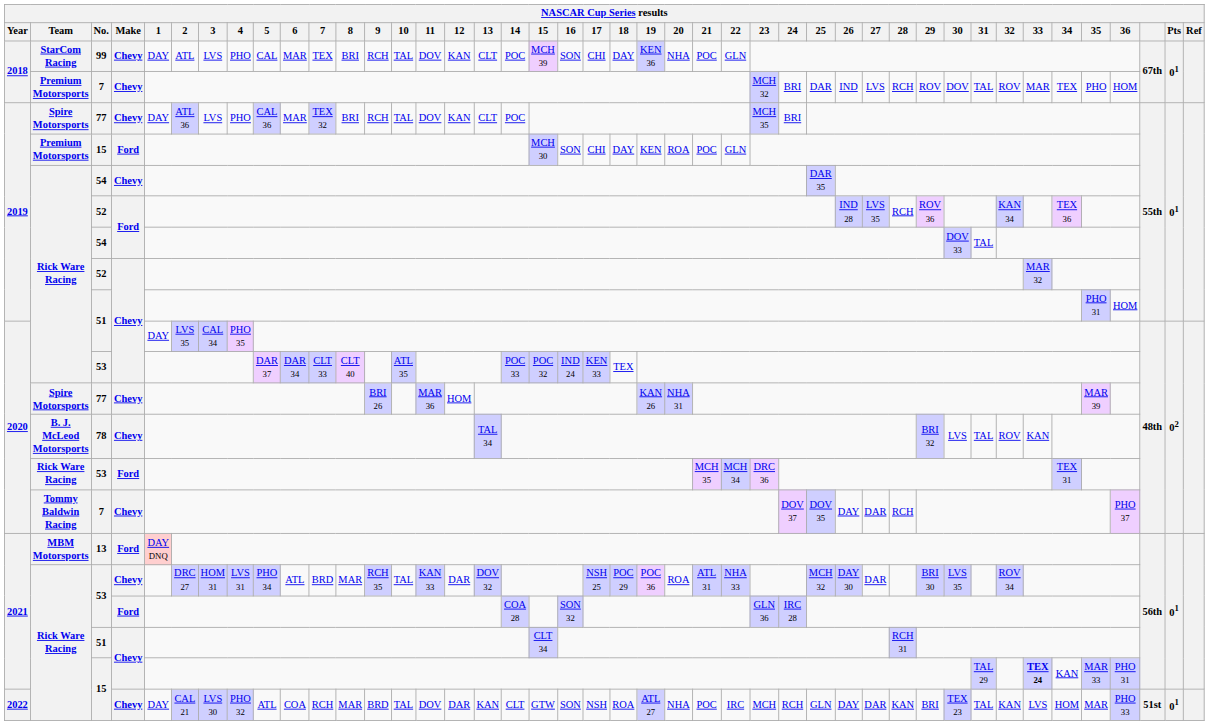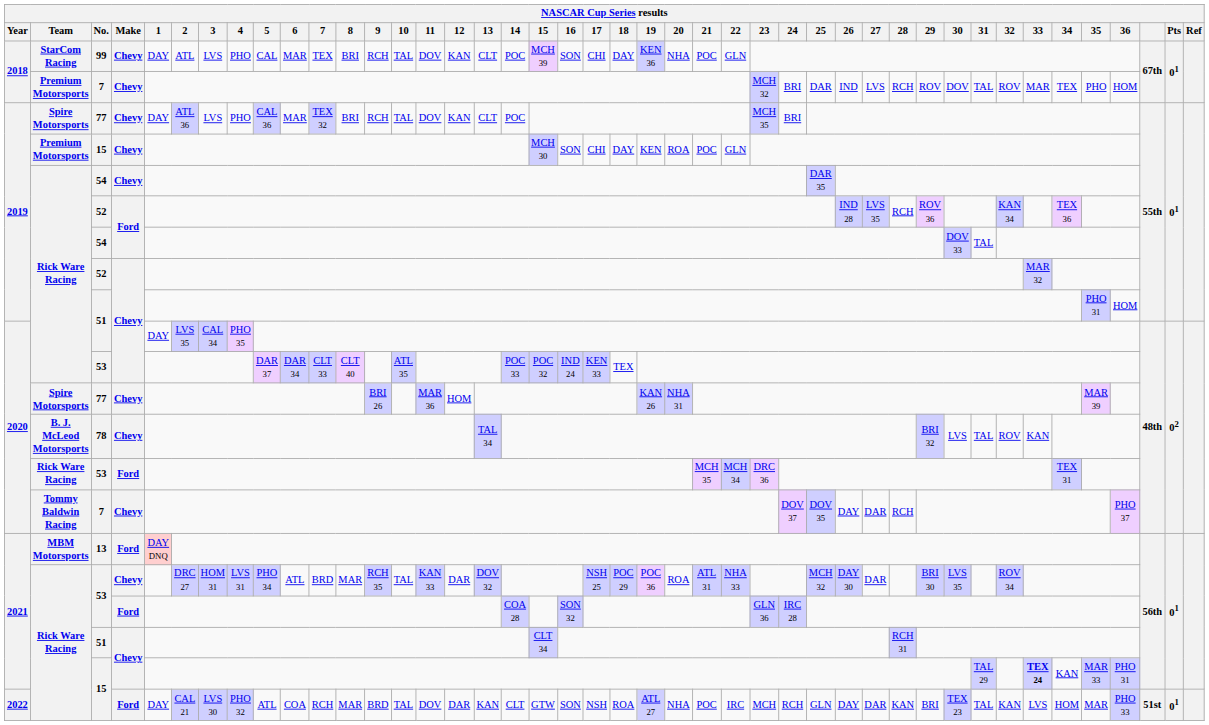 <table class="wikitable" style="text-align:center; font-size:75%">
 <tr>
 <th colspan=43><a href='#'>NASCAR Cup Series</a> results</th>
 </tr>
 <tr>
 <th>Year</th>
 <th>Team</th>
 <th>No.</th>
 <th>Make</th>
 <th>1</th>
 <th>2</th>
 <th>3</th>
 <th>4</th>
 <th>5</th>
 <th>6</th>
 <th>7</th>
 <th>8</th>
 <th>9</th>
 <th>10</th>
 <th>11</th>
 <th>12</th>
 <th>13</th>
 <th>14</th>
 <th>15</th>
 <th>16</th>
 <th>17</th>
 <th>18</th>
 <th>19</th>
 <th>20</th>
 <th>21</th>
 <th>22</th>
 <th>23</th>
 <th>24</th>
 <th>25</th>
 <th>26</th>
 <th>27</th>
 <th>28</th>
 <th>29</th>
 <th>30</th>
 <th>31</th>
 <th>32</th>
 <th>33</th>
 <th>34</th>
 <th>35</th>
 <th>36</th>
 <th></th>
 <th>Pts</th>
 <th>Ref</th>
 </tr>
 <tr>
 <th rowspan=2><a href='#'>2018</a></th>
 <th><a href='#'>StarCom Racing</a></th>
 <th>99</th>
 <th><a href='#'>Chevy</a></th>
 <td><a href='#'>DAY</a></td>
 <td><a href='#'>ATL</a></td>
 <td><a href='#'>LVS</a></td>
 <td><a href='#'>PHO</a></td>
 <td><a href='#'>CAL</a></td>
 <td><a href='#'>MAR</a></td>
 <td><a href='#'>TEX</a></td>
 <td><a href='#'>BRI</a></td>
 <td><a href='#'>RCH</a></td>
 <td><a href='#'>TAL</a></td>
 <td><a href='#'>DOV</a></td>
 <td><a href='#'>KAN</a></td>
 <td><a href='#'>CLT</a></td>
 <td><a href='#'>POC</a></td>
 <td style="background:#EFCFFF;"><a href='#'>MCH</a><br><small>39</small></td>
 <td><a href='#'>SON</a></td>
 <td><a href='#'>CHI</a></td>
 <td><a href='#'>DAY</a></td>
 <td style="background:#CFCFFF;"><a href='#'>KEN</a><br><small>36</small></td>
 <td><a href='#'>NHA</a></td>
 <td><a href='#'>POC</a></td>
 <td><a href='#'>GLN</a></td>
 <td colspan=14></td>
 <th rowspan=2>67th</th>
 <th rowspan=2>0<sup>1</sup></th>
 <th rowspan=2></th>
 </tr>
 <tr>
 <th><a href='#'>Premium Motorsports</a></th>
 <th>7</th>
 <th><a href='#'>Chevy</a></th>
 <td colspan=22></td>
 <td style="background:#CFCFFF;"><a href='#'>MCH</a><br><small>32</small></td>
 <td><a href='#'>BRI</a></td>
 <td><a href='#'>DAR</a></td>
 <td><a href='#'>IND</a></td>
 <td><a href='#'>LVS</a></td>
 <td><a href='#'>RCH</a></td>
 <td><a href='#'>ROV</a></td>
 <td><a href='#'>DOV</a></td>
 <td><a href='#'>TAL</a></td>
 <td><a href='#'>ROV</a></td>
 <td><a href='#'>MAR</a></td>
 <td><a href='#'>TEX</a></td>
 <td><a href='#'>PHO</a></td>
 <td><a href='#'>HOM</a></td>
 </tr>
 <tr>
 <th rowspan=7><a href='#'>2019</a></th>
 <th><a href='#'>Spire Motorsports</a></th>
 <th>77</th>
 <th><a href='#'>Chevy</a></th>
 <td><a href='#'>DAY</a></td>
 <td style="background:#CFCFFF;"><a href='#'>ATL</a><br><small>36</small></td>
 <td><a href='#'>LVS</a></td>
 <td><a href='#'>PHO</a></td>
 <td style="background:#CFCFFF;"><a href='#'>CAL</a><br><small>36</small></td>
 <td><a href='#'>MAR</a></td>
 <td style="background:#CFCFFF;"><a href='#'>TEX</a><br><small>32</small></td>
 <td><a href='#'>BRI</a></td>
 <td><a href='#'>RCH</a></td>
 <td><a href='#'>TAL</a></td>
 <td><a href='#'>DOV</a></td>
 <td><a href='#'>KAN</a></td>
 <td><a href='#'>CLT</a></td>
 <td><a href='#'>POC</a></td>
 <td colspan=8></td>
 <td style="background:#CFCFFF;"><a href='#'>MCH</a><br><small>35</small></td>
 <td><a href='#'>BRI</a></td>
 <td colspan=12></td>
 <th rowspan=7>55th</th>
 <th rowspan=7>0<sup>1</sup></th>
 <th rowspan=7></th>
 </tr>
 <tr>
 <th><a href='#'>Premium Motorsports</a></th>
 <th>15</th>
-<th><a href='#'>Ford</a></th>
+<th><a href='#'>Chevy</a></th>
 <td colspan=14></td>
 <td style="background:#CFCFFF;"><a href='#'>MCH</a><br><small>30</small></td>
 <td><a href='#'>SON</a></td>
 <td><a href='#'>CHI</a></td>
 <td><a href='#'>DAY</a></td>
 <td><a href='#'>KEN</a></td>
 <td><a href='#'>ROA</a></td>
 <td><a href='#'>POC</a></td>
 <td><a href='#'>GLN</a></td>
 <td colspan=14></td>
 </tr>
 <tr>
 <th rowspan=7><a href='#'>Rick Ware Racing</a></th>
 <th>54</th>
 <th><a href='#'>Chevy</a></th>
 <td colspan=24></td>
 <td style="background:#CFCFFF;"><a href='#'>DAR</a><br><small>35</small></td>
 <td colspan=11></td>
 </tr>
 <tr>
 <th>52</th>
 <th rowspan=2><a href='#'>Ford</a></th>
 <td colspan=25></td>
 <td style="background:#CFCFFF;"><a href='#'>IND</a><br><small>28</small></td>
 <td style="background:#CFCFFF;"><a href='#'>LVS</a><br><small>35</small></td>
 <td><a href='#'>RCH</a></td>
 <td style="background:#EFCFFF;"><a href='#'>ROV</a><br><small>36</small></td>
 <td colspan=2></td>
 <td style="background:#CFCFFF;"><a href='#'>KAN</a><br><small>34</small></td>
 <td></td>
 <td style="background:#EFCFFF;"><a href='#'>TEX</a><br><small>36</small></td>
 <td colspan=2></td>
 </tr>
 <tr>
 <th>54</th>
 <td colspan=29></td>
 <td style="background:#CFCFFF;"><a href='#'>DOV</a><br><small>33</small></td>
 <td><a href='#'>TAL</a></td>
 <td colspan=5></td>
 </tr>
 <tr>
 <th>52</th>
 <th rowspan=4><a href='#'>Chevy</a></th>
 <td colspan=32></td>
 <td style="background:#CFCFFF;"><a href='#'>MAR</a><br><small>32</small></td>
 <td colspan=3></td>
 </tr>
 <tr>
 <th rowspan=2>51</th>
 <td colspan=34></td>
 <td style="background:#CFCFFF;"><a href='#'>PHO</a><br><small>31</small></td>
 <td><a href='#'>HOM</a></td>
 </tr>
 <tr>
 <th rowspan=6><a href='#'>2020</a></th>
 <td><a href='#'>DAY</a></td>
 <td style="background:#CFCFFF;"><a href='#'>LVS</a><br><small>35</small></td>
 <td style="background:#CFCFFF;"><a href='#'>CAL</a><br><small>34</small></td>
 <td style="background:#EFCFFF;"><a href='#'>PHO</a><br><small>35</small></td>
 <td colspan=32></td>
 <th rowspan=6>48th</th>
 <th rowspan=6>0<sup>2</sup></th>
 <th rowspan=6></th>
 </tr>
 <tr>
 <th>53</th>
 <td colspan=4></td>
 <td style="background:#EFCFFF;"><a href='#'>DAR</a><br><small>37</small></td>
 <td style="background:#CFCFFF;"><a href='#'>DAR</a><br><small>34</small></td>
 <td style="background:#CFCFFF;"><a href='#'>CLT</a><br><small>33</small></td>
 <td style="background:#EFCFFF;"><a href='#'>CLT</a><br><small>40</small></td>
 <td></td>
 <td style="background:#CFCFFF;"><a href='#'>ATL</a><br><small>35</small></td>
 <td colspan=3></td>
 <td style="background:#CFCFFF;"><a href='#'>POC</a><br><small>33</small></td>
 <td style="background:#CFCFFF;"><a href='#'>POC</a><br><small>32</small></td>
 <td style="background:#CFCFFF;"><a href='#'>IND</a><br><small>24</small></td>
 <td style="background:#CFCFFF;"><a href='#'>KEN</a><br><small>33</small></td>
 <td><a href='#'>TEX</a></td>
 <td colspan=18></td>
 </tr>
 <tr>
 <th><a href='#'>Spire Motorsports</a></th>
 <th>77</th>
 <th><a href='#'>Chevy</a></th>
 <td colspan=8></td>
 <td style="background:#CFCFFF;"><a href='#'>BRI</a><br><small>26</small></td>
 <td></td>
 <td style="background:#CFCFFF;"><a href='#'>MAR</a><br><small>36</small></td>
 <td><a href='#'>HOM</a></td>
 <td colspan=6></td>
 <td style="background:#CFCFFF;"><a href='#'>KAN</a><br><small>26</small></td>
 <td style="background:#CFCFFF;"><a href='#'>NHA</a><br><small>31</small></td>
 <td colspan=14></td>
 <td style="background:#EFCFFF;"><a href='#'>MAR</a><br><small>39</small></td>
 <td></td>
 </tr>
 <tr>
 <th><a href='#'>B. J. McLeod Motorsports</a></th>
 <th>78</th>
 <th><a href='#'>Chevy</a></th>
 <td colspan=12></td>
 <td style="background:#CFCFFF;"><a href='#'>TAL</a><br><small>34</small></td>
 <td colspan=15></td>
 <td style="background:#CFCFFF;"><a href='#'>BRI</a><br><small>32</small></td>
 <td><a href='#'>LVS</a></td>
 <td><a href='#'>TAL</a></td>
 <td><a href='#'>ROV</a></td>
 <td><a href='#'>KAN</a></td>
 <td colspan=3></td>
 </tr>
 <tr>
 <th><a href='#'>Rick Ware Racing</a></th>
 <th>53</th>
 <th><a href='#'>Ford</a></th>
 <td colspan=20></td>
 <td style="background:#EFCFFF;"><a href='#'>MCH</a><br><small>35</small></td>
 <td style="background:#CFCFFF;"><a href='#'>MCH</a><br><small>34</small></td>
 <td style="background:#EFCFFF;"><a href='#'>DRC</a><br><small>36</small></td>
 <td colspan=10></td>
 <td style="background:#CFCFFF;"><a href='#'>TEX</a><br><small>31</small></td>
 <td colspan=2></td>
 </tr>
 <tr>
 <th><a href='#'>Tommy Baldwin Racing</a></th>
 <th>7</th>
 <th><a href='#'>Chevy</a></th>
 <td colspan=23></td>
 <td style="background:#EFCFFF;"><a href='#'>DOV</a><br><small>37</small></td>
 <td style="background:#CFCFFF;"><a href='#'>DOV</a><br><small>35</small></td>
 <td><a href='#'>DAY</a></td>
 <td><a href='#'>DAR</a></td>
 <td><a href='#'>RCH</a></td>
 <td colspan=7></td>
 <td style="background:#EFCFFF;"><a href='#'>PHO</a><br><small>37</small></td>
 </tr>
 <tr>
 <th rowspan=5><a href='#'>2021</a></th>
 <th><a href='#'>MBM Motorsports</a></th>
 <th>13</th>
 <th><a href='#'>Ford</a></th>
 <td style="background:#FFCFCF;"><a href='#'>DAY</a><br><small>DNQ</small></td>
 <td colspan=35></td>
 <th rowspan=5>56th</th>
 <th rowspan=5>0<sup>1</sup></th>
 <th rowspan=5></th>
 </tr>
 <tr>
 <th rowspan=6><a href='#'>Rick Ware Racing</a></th>
 <th rowspan=2>53</th>
 <th><a href='#'>Chevy</a></th>
 <td></td>
 <td style="background:#CFCFFF;"><a href='#'>DRC</a><br><small>27</small></td>
 <td style="background:#CFCFFF;"><a href='#'>HOM</a><br><small>31</small></td>
 <td style="background:#CFCFFF;"><a href='#'>LVS</a><br><small>31</small></td>
 <td style="background:#CFCFFF;"><a href='#'>PHO</a><br><small>34</small></td>
 <td><a href='#'>ATL</a></td>
 <td><a href='#'>BRD</a></td>
 <td><a href='#'>MAR</a></td>
 <td style="background:#CFCFFF;"><a href='#'>RCH</a><br><small>35</small></td>
 <td><a href='#'>TAL</a></td>
 <td style="background:#CFCFFF;"><a href='#'>KAN</a><br><small>33</small></td>
 <td><a href='#'>DAR</a></td>
 <td style="background:#CFCFFF;"><a href='#'>DOV</a><br><small>32</small></td>
 <td colspan=3></td>
 <td style="background:#CFCFFF;"><a href='#'>NSH</a><br><small>25</small></td>
 <td style="background:#CFCFFF;"><a href='#'>POC</a><br><small>29</small></td>
 <td style="background:#EFCFFF;"><a href='#'>POC</a><br><small>36</small></td>
 <td><a href='#'>ROA</a></td>
 <td style="background:#CFCFFF;"><a href='#'>ATL</a><br><small>31</small></td>
 <td style="background:#CFCFFF;"><a href='#'>NHA</a><br><small>33</small></td>
 <td colspan=2></td>
 <td style="background:#CFCFFF;"><a href='#'>MCH</a><br><small>32</small></td>
 <td style="background:#CFCFFF;"><a href='#'>DAY</a><br><small>30</small></td>
 <td><a href='#'>DAR</a></td>
 <td></td>
 <td style="background:#CFCFFF;"><a href='#'>BRI</a><br><small>30</small></td>
 <td style="background:#CFCFFF;"><a href='#'>LVS</a><br><small>35</small></td>
 <td></td>
 <td style="background:#CFCFFF;"><a href='#'>ROV</a><br><small>34</small></td>
 <td colspan=4></td>
 </tr>
 <tr>
 <th><a href='#'>Ford</a></th>
 <td colspan=13></td>
 <td style="background:#CFCFFF;"><a href='#'>COA</a><br><small>28</small></td>
 <td></td>
 <td style="background:#CFCFFF;"><a href='#'>SON</a><br><small>32</small></td>
 <td colspan=6></td>
 <td style="background:#CFCFFF;"><a href='#'>GLN</a><br><small>36</small></td>
 <td style="background:#CFCFFF;"><a href='#'>IRC</a><br><small>28</small></td>
 <td colspan=12></td>
 </tr>
 <tr>
 <th>51</th>
 <th rowspan=2><a href='#'>Chevy</a></th>
 <td colspan=14></td>
 <td style="background:#CFCFFF;"><a href='#'>CLT</a><br><small>34</small></td>
 <td colspan=12></td>
 <td style="background:#CFCFFF;"><a href='#'>RCH</a><br><small>31</small></td>
 <td colspan=8></td>
 </tr>
 <tr>
 <th rowspan=2>15</th>
 <td colspan=30></td>
 <td style="background:#CFCFFF;"><a href='#'>TAL</a><br><small>29</small></td>
 <td></td>
 <td style="background:#CFCFFF;"><strong><a href='#'>TEX</a><br><small>24</small></strong></td>
 <td><a href='#'>KAN</a></td>
 <td style="background:#CFCFFF;"><a href='#'>MAR</a><br><small>33</small></td>
 <td style="background:#CFCFFF;"><a href='#'>PHO</a><br><small>31</small></td>
 </tr>
 <tr>
 <th><a href='#'>2022</a></th>
-<th><a href='#'>Chevy</a></th>
+<th><a href='#'>Ford</a></th>
 <td><a href='#'>DAY</a></td>
 <td style="background:#CFCFFF;"><a href='#'>CAL</a><br><small>21</small></td>
 <td style="background:#CFCFFF;"><a href='#'>LVS</a><br><small>30</small></td>
 <td style="background:#CFCFFF;"><a href='#'>PHO</a><br><small>32</small></td>
 <td><a href='#'>ATL</a></td>
 <td><a href='#'>COA</a></td>
 <td><a href='#'>RCH</a></td>
 <td><a href='#'>MAR</a></td>
 <td><a href='#'>BRD</a></td>
 <td><a href='#'>TAL</a></td>
 <td><a href='#'>DOV</a></td>
 <td><a href='#'>DAR</a></td>
 <td><a href='#'>KAN</a></td>
 <td><a href='#'>CLT</a></td>
 <td><a href='#'>GTW</a></td>
 <td><a href='#'>SON</a></td>
 <td><a href='#'>NSH</a></td>
 <td><a href='#'>ROA</a></td>
 <td style="background:#CFCFFF;"><a href='#'>ATL</a><br><small>27</small></td>
 <td><a href='#'>NHA</a></td>
 <td><a href='#'>POC</a></td>
 <td><a href='#'>IRC</a></td>
 <td><a href='#'>MCH</a></td>
 <td><a href='#'>RCH</a></td>
 <td><a href='#'>GLN</a></td>
 <td><a href='#'>DAY</a></td>
 <td><a href='#'>DAR</a></td>
 <td><a href='#'>KAN</a></td>
 <td><a href='#'>BRI</a></td>
 <td style="background:#CFCFFF;"><a href='#'>TEX</a><br><small>23</small></td>
 <td><a href='#'>TAL</a></td>
 <td><a href='#'>KAN</a></td>
 <td><a href='#'>LVS</a></td>
 <td><a href='#'>HOM</a></td>
 <td><a href='#'>MAR</a></td>
 <td style="background:#CFCFFF;"><a href='#'>PHO</a><br><small>33</small></td>
 <th>51st</th>
 <th>0<sup>1</sup></th>
 <th></th>
 </tr>
 </table>
